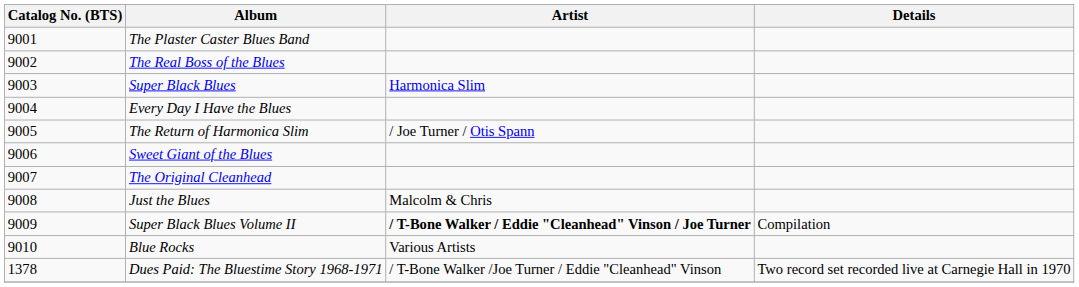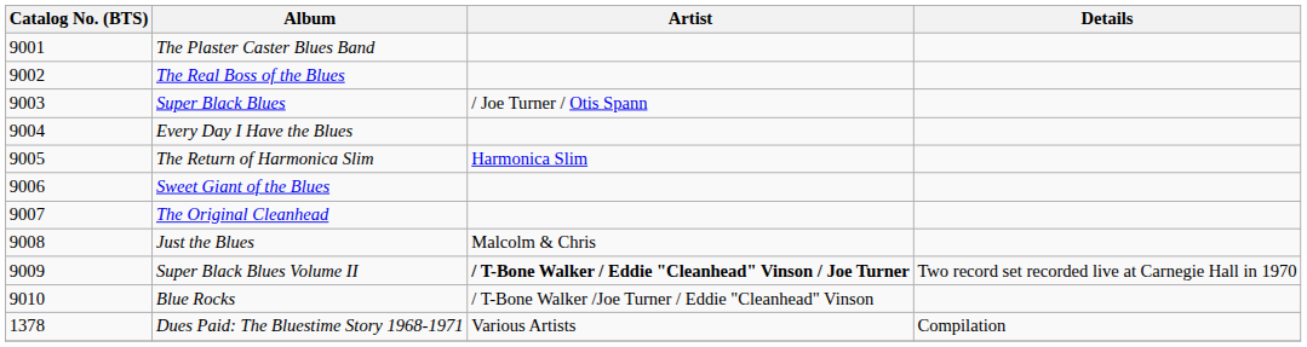 <table class="wikitable sortable">
 <tr>
 <th>Catalog No. (BTS)</th>
 <th>Album</th>
 <th>Artist</th>
 <th>Details</th>
 </tr>
 <tr>
 <td>9001</td>
 <td><em>The Plaster Caster Blues Band</em></td>
 <td></td>
 <td></td>
 </tr>
 <tr>
 <td>9002</td>
 <td><em><a href='#'>The Real Boss of the Blues</a></em></td>
 <td></td>
 <td></td>
 </tr>
 <tr>
 <td>9003</td>
 <td><em><a href='#'>Super Black Blues</a></em></td>
-<td><a href='#'>Harmonica Slim</a></td>
+<td> / Joe Turner / <a href='#'>Otis Spann</a></td>
 <td></td>
 </tr>
 <tr>
 <td>9004</td>
 <td><em>Every Day I Have the Blues</em></td>
 <td></td>
 <td></td>
 </tr>
 <tr>
 <td>9005</td>
 <td><em>The Return of Harmonica Slim</em></td>
-<td> / Joe Turner / <a href='#'>Otis Spann</a></td>
+<td><a href='#'>Harmonica Slim</a></td>
 <td></td>
 </tr>
 <tr>
 <td>9006</td>
 <td><em><a href='#'>Sweet Giant of the Blues</a></em></td>
 <td></td>
 <td></td>
 </tr>
 <tr>
 <td>9007</td>
 <td><em><a href='#'>The Original Cleanhead</a></em></td>
 <td></td>
 <td></td>
 </tr>
 <tr>
 <td>9008</td>
 <td><em>Just the Blues</em></td>
 <td>Malcolm & Chris</td>
 <td></td>
 </tr>
 <tr>
 <td>9009</td>
 <td><em>Super Black Blues Volume II</em></td>
 <td><strong> / T-Bone Walker / Eddie "Cleanhead" Vinson / Joe Turner</strong></td>
-<td>Compilation</td>
+<td>Two record set recorded live at Carnegie Hall in 1970</td>
 </tr>
 <tr>
 <td>9010</td>
 <td><em>Blue Rocks</em></td>
-<td>Various Artists</td>
+<td> / T-Bone Walker /Joe Turner / Eddie "Cleanhead" Vinson</td>
 <td></td>
 </tr>
 <tr>
 <td>1378</td>
 <td><em>Dues Paid: The Bluestime Story 1968-1971</em></td>
-<td> / T-Bone Walker /Joe Turner / Eddie "Cleanhead" Vinson</td>
-<td>Two record set recorded live at Carnegie Hall in 1970</td>
+<td>Various Artists</td>
+<td>Compilation</td>
 </tr>
 <tr>
 </tr>
 </table>
